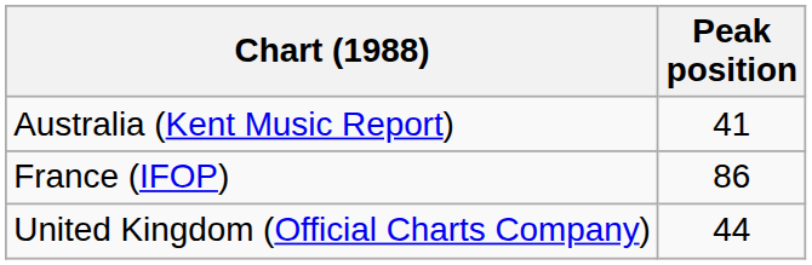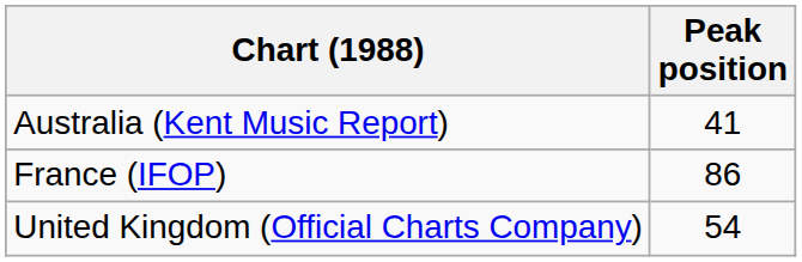 <table class="wikitable sortable plainrowheaders">
 <tr>
 <th>Chart (1988)</th>
 <th>Peak<br>position</th>
 </tr>
 <tr>
 <td>Australia (<a href='#'>Kent Music Report</a>)</td>
 <td align="center">41</td>
 </tr>
 <tr>
 <td>France (<a href='#'>IFOP</a>)</td>
 <td align="center">86</td>
 </tr>
 <tr>
 <td>United Kingdom (<a href='#'>Official Charts Company</a>)</td>
-<td align="center">44</td>
+<td align="center">54</td>
 </tr>
 </table>
